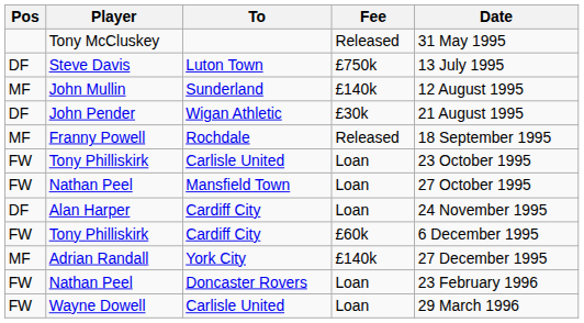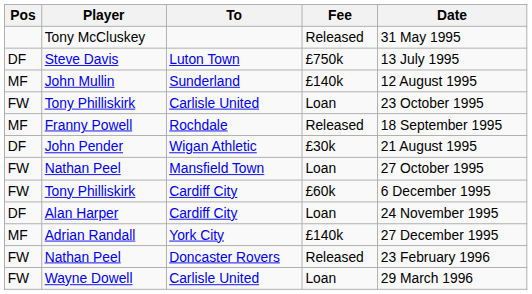 <table class="wikitable" style="width:65%; text-align:center; font-size:95%; text-align:left;">
 <tr>
 <th>Pos</th>
 <th>Player</th>
 <th>To</th>
 <th>Fee</th>
 <th>Date</th>
 </tr>
 <tr>
 <td></td>
 <td> Tony McCluskey</td>
 <td></td>
 <td>Released</td>
 <td>31 May 1995</td>
 </tr>
 <tr>
 <td>DF</td>
 <td> <a href='#'>Steve Davis</a></td>
 <td><a href='#'>Luton Town</a></td>
 <td>£750k</td>
 <td>13 July 1995</td>
 </tr>
 <tr>
 <td>MF</td>
 <td> <a href='#'>John Mullin</a></td>
 <td><a href='#'>Sunderland</a></td>
 <td>£140k</td>
 <td>12 August 1995</td>
 </tr>
 <tr>
-<td>DF</td>
-<td> <a href='#'>John Pender</a></td>
-<td><a href='#'>Wigan Athletic</a></td>
-<td>£30k</td>
-<td>21 August 1995</td>
+<td>FW</td>
+<td> <a href='#'>Tony Philliskirk</a></td>
+<td><a href='#'>Carlisle United</a></td>
+<td>Loan</td>
+<td>23 October 1995</td>
 </tr>
 <tr>
 <td>MF</td>
 <td> <a href='#'>Franny Powell</a></td>
 <td><a href='#'>Rochdale</a></td>
 <td>Released</td>
 <td>18 September 1995</td>
 </tr>
 <tr>
-<td>FW</td>
-<td> <a href='#'>Tony Philliskirk</a></td>
-<td><a href='#'>Carlisle United</a></td>
-<td>Loan</td>
-<td>23 October 1995</td>
+<td>DF</td>
+<td> <a href='#'>John Pender</a></td>
+<td><a href='#'>Wigan Athletic</a></td>
+<td>£30k</td>
+<td>21 August 1995</td>
 </tr>
 <tr>
 <td>FW</td>
 <td> <a href='#'>Nathan Peel</a></td>
 <td><a href='#'>Mansfield Town</a></td>
 <td>Loan</td>
 <td>27 October 1995</td>
 </tr>
 <tr>
+<td>FW</td>
+<td> <a href='#'>Tony Philliskirk</a></td>
+<td><a href='#'>Cardiff City</a></td>
+<td>£60k</td>
+<td>6 December 1995</td>
+</tr>
+<tr>
 <td>DF</td>
 <td> <a href='#'>Alan Harper</a></td>
 <td><a href='#'>Cardiff City</a></td>
 <td>Loan</td>
 <td>24 November 1995</td>
-</tr>
-<tr>
-<td>FW</td>
-<td> <a href='#'>Tony Philliskirk</a></td>
-<td><a href='#'>Cardiff City</a></td>
-<td>£60k</td>
-<td>6 December 1995</td>
 </tr>
 <tr>
 <td>MF</td>
 <td> <a href='#'>Adrian Randall</a></td>
 <td><a href='#'>York City</a></td>
 <td>£140k</td>
 <td>27 December 1995</td>
 </tr>
 <tr>
 <td>FW</td>
 <td> <a href='#'>Nathan Peel</a></td>
 <td><a href='#'>Doncaster Rovers</a></td>
-<td>Loan</td>
+<td>Released</td>
 <td>23 February 1996</td>
 </tr>
 <tr>
 <td>FW</td>
 <td> <a href='#'>Wayne Dowell</a></td>
 <td><a href='#'>Carlisle United</a></td>
 <td>Loan</td>
 <td>29 March 1996</td>
 </tr>
 </table>
